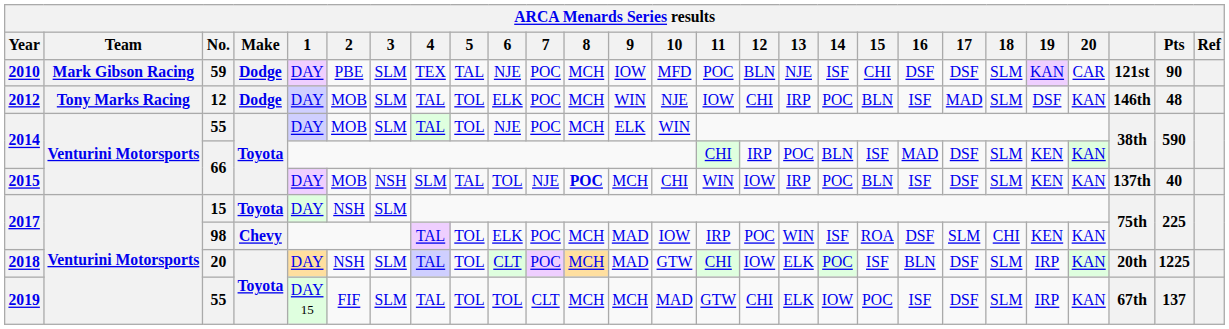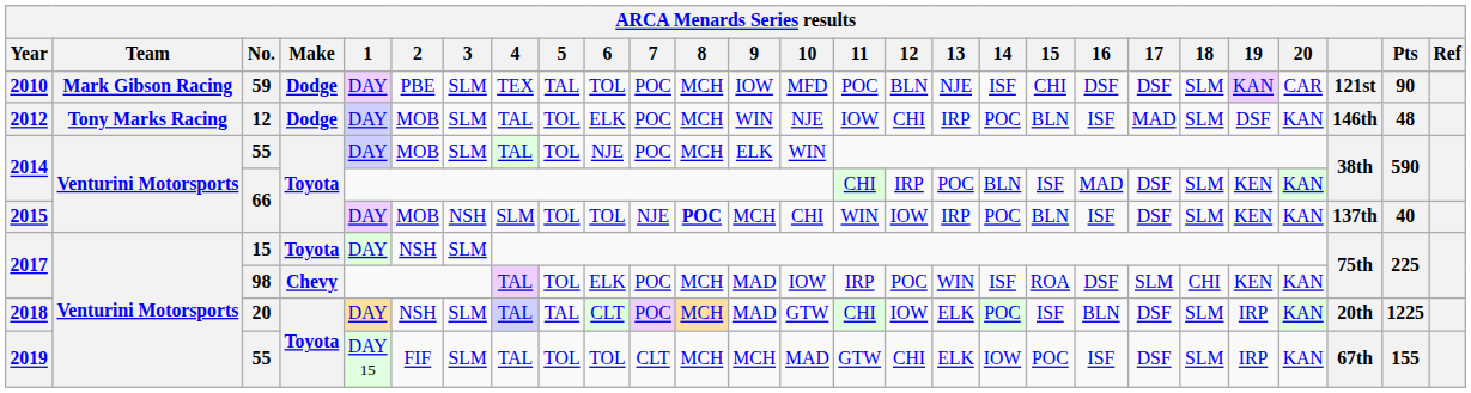 <table class="wikitable" style="text-align:center; font-size:75%">
 <tr>
 <th colspan=46><a href='#'>ARCA Menards Series</a> results</th>
 </tr>
 <tr>
 <th>Year</th>
 <th>Team</th>
 <th>No.</th>
 <th>Make</th>
 <th>1</th>
 <th>2</th>
 <th>3</th>
 <th>4</th>
 <th>5</th>
 <th>6</th>
 <th>7</th>
 <th>8</th>
 <th>9</th>
 <th>10</th>
 <th>11</th>
 <th>12</th>
 <th>13</th>
 <th>14</th>
 <th>15</th>
 <th>16</th>
 <th>17</th>
 <th>18</th>
 <th>19</th>
 <th>20</th>
 <th></th>
 <th>Pts</th>
 <th>Ref</th>
 </tr>
 <tr>
 <th><a href='#'>2010</a></th>
 <th><a href='#'>Mark Gibson Racing</a></th>
 <th>59</th>
 <th><a href='#'>Dodge</a></th>
 <td style="background:#EFCFFF;"><a href='#'>DAY</a><br></td>
 <td><a href='#'>PBE</a></td>
 <td><a href='#'>SLM</a></td>
 <td><a href='#'>TEX</a></td>
 <td><a href='#'>TAL</a></td>
-<td><a href='#'>NJE</a></td>
+<td><a href='#'>TOL</a></td>
 <td><a href='#'>POC</a></td>
 <td><a href='#'>MCH</a></td>
 <td><a href='#'>IOW</a></td>
 <td><a href='#'>MFD</a></td>
 <td><a href='#'>POC</a></td>
 <td><a href='#'>BLN</a></td>
 <td><a href='#'>NJE</a></td>
 <td><a href='#'>ISF</a></td>
 <td><a href='#'>CHI</a></td>
 <td><a href='#'>DSF</a></td>
 <td><a href='#'>DSF</a></td>
 <td><a href='#'>SLM</a></td>
 <td style="background:#EFCFFF;"><a href='#'>KAN</a><br></td>
 <td><a href='#'>CAR</a></td>
 <th>121st</th>
 <th>90</th>
 <th scope="row"></th>
 </tr>
 <tr>
 <th><a href='#'>2012</a></th>
 <th><a href='#'>Tony Marks Racing</a></th>
 <th>12</th>
 <th><a href='#'>Dodge</a></th>
 <td style="background:#CFCFFF;"><a href='#'>DAY</a><br></td>
 <td><a href='#'>MOB</a></td>
 <td><a href='#'>SLM</a></td>
 <td><a href='#'>TAL</a></td>
 <td><a href='#'>TOL</a></td>
 <td><a href='#'>ELK</a></td>
 <td><a href='#'>POC</a></td>
 <td><a href='#'>MCH</a></td>
 <td><a href='#'>WIN</a></td>
 <td><a href='#'>NJE</a></td>
 <td><a href='#'>IOW</a></td>
 <td><a href='#'>CHI</a></td>
 <td><a href='#'>IRP</a></td>
 <td><a href='#'>POC</a></td>
 <td><a href='#'>BLN</a></td>
 <td><a href='#'>ISF</a></td>
 <td><a href='#'>MAD</a></td>
 <td><a href='#'>SLM</a></td>
 <td><a href='#'>DSF</a></td>
 <td><a href='#'>KAN</a></td>
 <th>146th</th>
 <th>48</th>
 <th scope="row"></th>
 </tr>
 <tr>
 <th rowspan=2><a href='#'>2014</a></th>
 <th rowspan=3><a href='#'>Venturini Motorsports</a></th>
 <th>55</th>
 <th rowspan=3><a href='#'>Toyota</a></th>
 <td style="background:#CFCFFF;"><a href='#'>DAY</a><br></td>
 <td><a href='#'>MOB</a></td>
 <td><a href='#'>SLM</a></td>
 <td style="background:#DFFFDF;"><a href='#'>TAL</a><br></td>
 <td><a href='#'>TOL</a></td>
 <td><a href='#'>NJE</a></td>
 <td><a href='#'>POC</a></td>
 <td><a href='#'>MCH</a></td>
 <td><a href='#'>ELK</a></td>
 <td><a href='#'>WIN</a></td>
 <td colspan=10></td>
 <th rowspan=2>38th</th>
 <th rowspan=2>590</th>
 <th rowspan=2 scope="row"></th>
 </tr>
 <tr>
 <th rowspan=2>66</th>
 <td colspan=10></td>
 <td style="background:#DFFFDF;"><a href='#'>CHI</a><br></td>
 <td><a href='#'>IRP</a></td>
 <td><a href='#'>POC</a></td>
 <td><a href='#'>BLN</a></td>
 <td><a href='#'>ISF</a></td>
 <td><a href='#'>MAD</a></td>
 <td><a href='#'>DSF</a></td>
 <td><a href='#'>SLM</a></td>
 <td><a href='#'>KEN</a></td>
 <td style="background:#DFFFDF;"><a href='#'>KAN</a><br></td>
 </tr>
 <tr>
 <th><a href='#'>2015</a></th>
 <td style="background:#EFCFFF;"><a href='#'>DAY</a><br></td>
 <td><a href='#'>MOB</a></td>
 <td><a href='#'>NSH</a></td>
 <td><a href='#'>SLM</a></td>
-<td><a href='#'>TAL</a></td>
+<td><a href='#'>TOL</a></td>
 <td><a href='#'>TOL</a></td>
 <td><a href='#'>NJE</a></td>
 <td><strong><a href='#'>POC</a></strong></td>
 <td><a href='#'>MCH</a></td>
 <td><a href='#'>CHI</a></td>
 <td><a href='#'>WIN</a></td>
 <td><a href='#'>IOW</a></td>
 <td><a href='#'>IRP</a></td>
 <td><a href='#'>POC</a></td>
 <td><a href='#'>BLN</a></td>
 <td><a href='#'>ISF</a></td>
 <td><a href='#'>DSF</a></td>
 <td><a href='#'>SLM</a></td>
 <td><a href='#'>KEN</a></td>
 <td><a href='#'>KAN</a></td>
 <th>137th</th>
 <th>40</th>
 <th scope="row"></th>
 </tr>
 <tr>
 <th rowspan=2><a href='#'>2017</a></th>
 <th rowspan=4><a href='#'>Venturini Motorsports</a></th>
 <th>15</th>
 <th><a href='#'>Toyota</a></th>
 <td style="background:#DFFFDF;"><a href='#'>DAY</a><br></td>
 <td><a href='#'>NSH</a></td>
 <td><a href='#'>SLM</a></td>
 <td colspan=17></td>
 <th rowspan=2>75th</th>
 <th rowspan=2>225</th>
 <th rowspan=2 scope="row"></th>
 </tr>
 <tr>
 <th>98</th>
 <th><a href='#'>Chevy</a></th>
 <td colspan=3></td>
 <td style="background:#EFCFFF;"><a href='#'>TAL</a><br></td>
 <td><a href='#'>TOL</a></td>
 <td><a href='#'>ELK</a></td>
 <td><a href='#'>POC</a></td>
 <td><a href='#'>MCH</a></td>
 <td><a href='#'>MAD</a></td>
 <td><a href='#'>IOW</a></td>
 <td><a href='#'>IRP</a></td>
 <td><a href='#'>POC</a></td>
 <td><a href='#'>WIN</a></td>
 <td><a href='#'>ISF</a></td>
 <td><a href='#'>ROA</a></td>
 <td><a href='#'>DSF</a></td>
 <td><a href='#'>SLM</a></td>
 <td><a href='#'>CHI</a></td>
 <td><a href='#'>KEN</a></td>
 <td><a href='#'>KAN</a></td>
 </tr>
 <tr>
 <th><a href='#'>2018</a></th>
 <th>20</th>
 <th rowspan=2><a href='#'>Toyota</a></th>
 <td style="background-color:#FFDF9F"><a href='#'>DAY</a><br></td>
 <td><a href='#'>NSH</a></td>
 <td><a href='#'>SLM</a></td>
 <td style="background-color:#CFCFFF"><a href='#'>TAL</a><br></td>
-<td><a href='#'>TOL</a></td>
+<td><a href='#'>TAL</a></td>
 <td style="background-color:#DFFFDF"><a href='#'>CLT</a><br></td>
 <td style="background-color:#EFCFFF"><a href='#'>POC</a><br></td>
 <td style="background-color:#FFDF9F"><a href='#'>MCH</a><br></td>
 <td><a href='#'>MAD</a></td>
 <td><a href='#'>GTW</a></td>
 <td style="background-color:#DFFFDF"><a href='#'>CHI</a><br></td>
 <td><a href='#'>IOW</a></td>
 <td><a href='#'>ELK</a></td>
 <td style="background-color:#DFFFDF"><a href='#'>POC</a><br></td>
 <td><a href='#'>ISF</a></td>
 <td><a href='#'>BLN</a></td>
 <td><a href='#'>DSF</a></td>
 <td><a href='#'>SLM</a></td>
 <td><a href='#'>IRP</a></td>
 <td style="background-color:#DFFFDF"><a href='#'>KAN</a><br></td>
 <th>20th</th>
 <th>1225</th>
 <th scope="row"></th>
 </tr>
 <tr>
 <th><a href='#'>2019</a></th>
 <th>55</th>
 <td style="background:#DFFFDF;"><a href='#'>DAY</a><br><small>15</small></td>
 <td><a href='#'>FIF</a></td>
 <td><a href='#'>SLM</a></td>
 <td><a href='#'>TAL</a></td>
 <td><a href='#'>TOL</a></td>
 <td><a href='#'>TOL</a></td>
 <td><a href='#'>CLT</a></td>
 <td><a href='#'>MCH</a></td>
 <td><a href='#'>MCH</a></td>
 <td><a href='#'>MAD</a></td>
 <td><a href='#'>GTW</a></td>
 <td><a href='#'>CHI</a></td>
 <td><a href='#'>ELK</a></td>
 <td><a href='#'>IOW</a></td>
 <td><a href='#'>POC</a></td>
 <td><a href='#'>ISF</a></td>
 <td><a href='#'>DSF</a></td>
 <td><a href='#'>SLM</a></td>
 <td><a href='#'>IRP</a></td>
 <td><a href='#'>KAN</a></td>
 <th>67th</th>
-<th>137</th>
+<th>155</th>
 <th scope="row"></th>
 </tr>
 </table>
